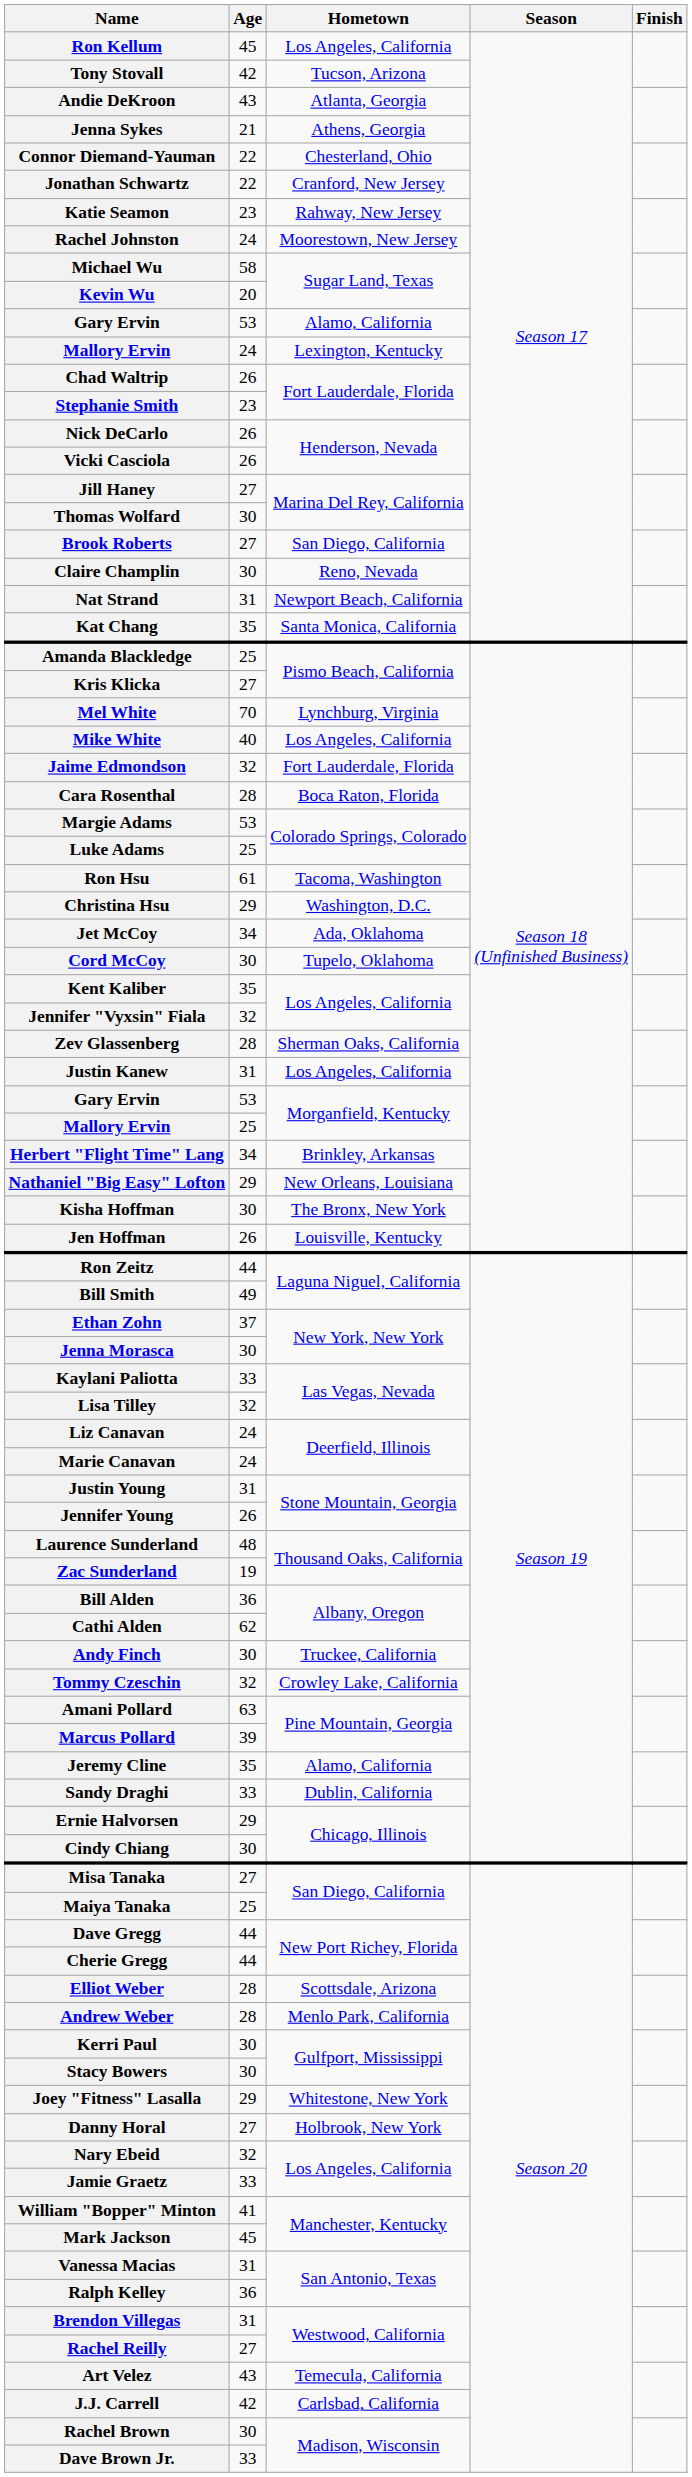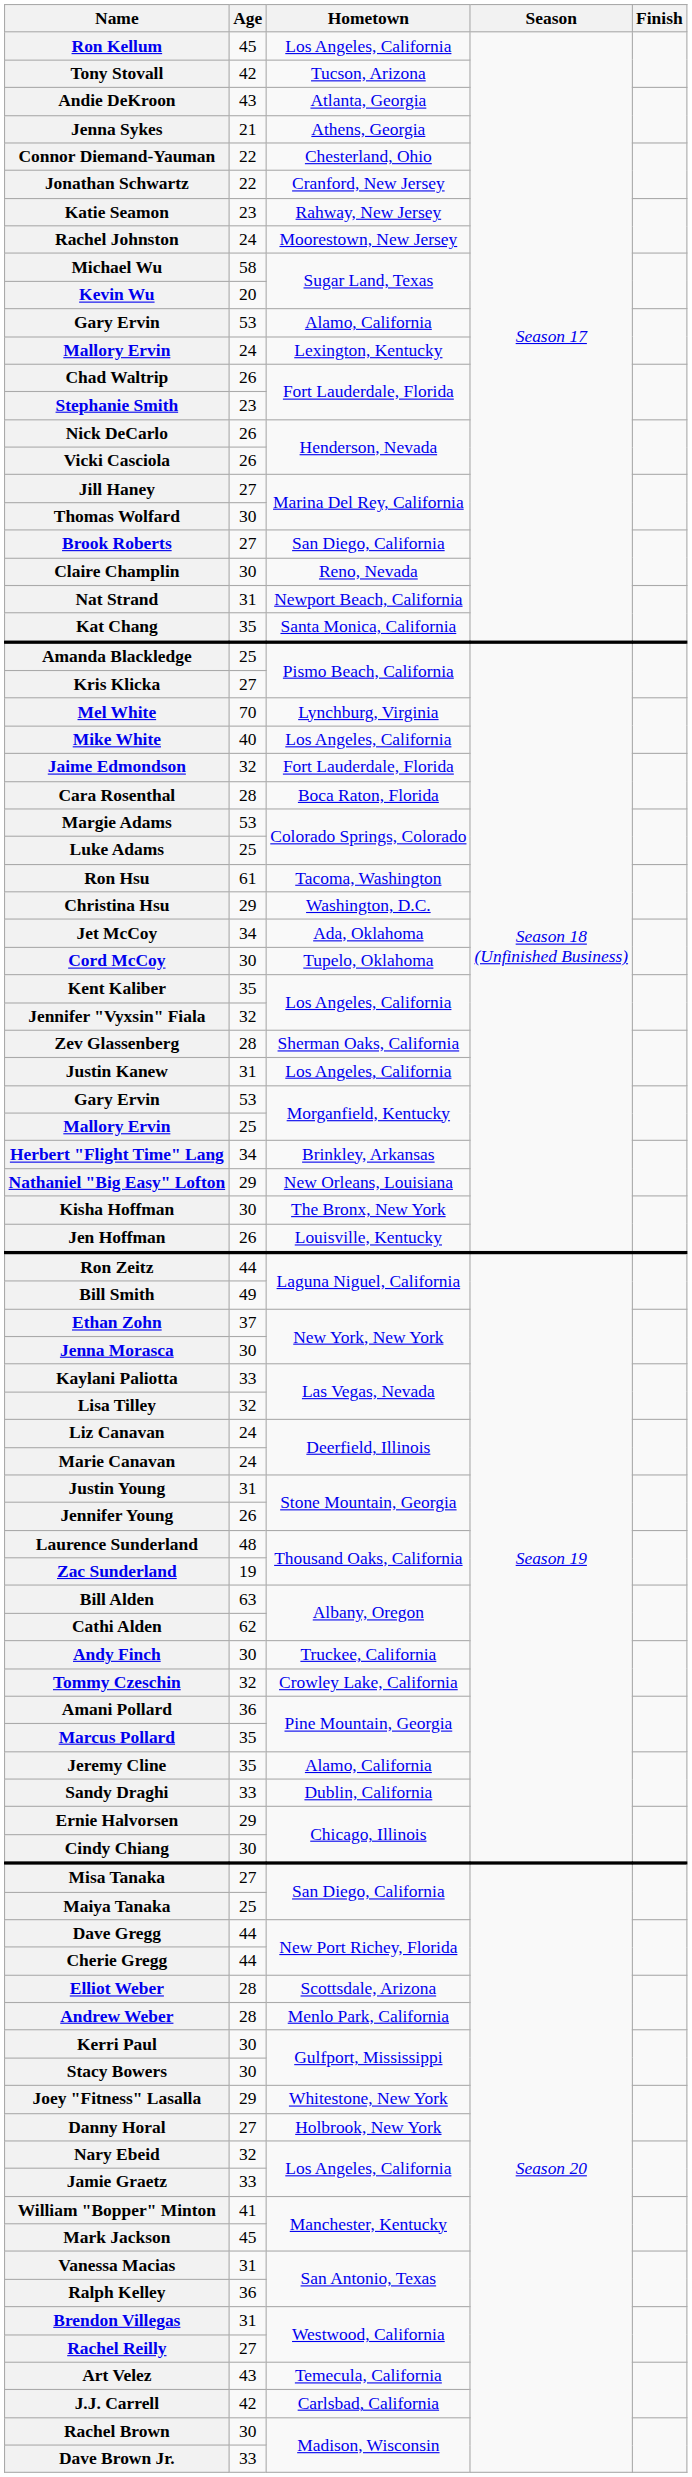 <table class="wikitable sortable" style="text-align:center;">
 <tr>
 <th scope="col">Name</th>
 <th scope="col">Age</th>
 <th scope="col" class=unsortable>Hometown</th>
 <th scope="col" class=unsortable>Season</th>
 <th scope="col">Finish</th>
 </tr>
 <tr>
 <th scope="row"><a href='#'>Ron Kellum</a></th>
 <td>45</td>
 <td><a href='#'>Los Angeles, California</a></td>
 <td rowspan="22"> <a href='#'><em>Season 17</em></a></td>
 <td rowspan="2"></td>
 </tr>
 <tr>
 <th scope="row">Tony Stovall</th>
 <td>42</td>
 <td><a href='#'>Tucson, Arizona</a></td>
 </tr>
 <tr>
 <th scope="row">Andie DeKroon</th>
 <td>43</td>
 <td><a href='#'>Atlanta, Georgia</a></td>
 <td rowspan="2"></td>
 </tr>
 <tr>
 <th scope="row">Jenna Sykes</th>
 <td>21</td>
 <td><a href='#'>Athens, Georgia</a></td>
 </tr>
 <tr>
 <th scope="row">Connor Diemand-Yauman</th>
 <td>22</td>
 <td><a href='#'>Chesterland, Ohio</a></td>
 <td rowspan="2"></td>
 </tr>
 <tr>
 <th scope="row">Jonathan Schwartz</th>
 <td>22</td>
 <td><a href='#'>Cranford, New Jersey</a></td>
 </tr>
 <tr>
 <th scope="row">Katie Seamon</th>
 <td>23</td>
 <td><a href='#'>Rahway, New Jersey</a></td>
 <td rowspan="2"></td>
 </tr>
 <tr>
 <th scope="row">Rachel Johnston</th>
 <td>24</td>
 <td><a href='#'>Moorestown, New Jersey</a></td>
 </tr>
 <tr>
 <th scope="row">Michael Wu</th>
 <td>58</td>
 <td rowspan="2"><a href='#'>Sugar Land, Texas</a></td>
 <td rowspan="2"></td>
 </tr>
 <tr>
 <th scope="row"><a href='#'>Kevin Wu</a></th>
 <td>20</td>
 </tr>
 <tr>
 <th scope="row">Gary Ervin</th>
 <td>53</td>
 <td><a href='#'>Alamo, California</a></td>
 <td rowspan="2"></td>
 </tr>
 <tr>
 <th scope="row"><a href='#'>Mallory Ervin</a></th>
 <td>24</td>
 <td><a href='#'>Lexington, Kentucky</a></td>
 </tr>
 <tr>
 <th scope="row">Chad Waltrip</th>
 <td>26</td>
 <td rowspan="2"><a href='#'>Fort Lauderdale, Florida</a></td>
 <td rowspan="2"></td>
 </tr>
 <tr>
 <th scope="row"><a href='#'>Stephanie Smith</a></th>
 <td>23</td>
 </tr>
 <tr>
 <th scope="row">Nick DeCarlo</th>
 <td>26</td>
 <td rowspan="2"><a href='#'>Henderson, Nevada</a></td>
 <td rowspan="2"></td>
 </tr>
 <tr>
 <th scope="row">Vicki Casciola</th>
 <td>26</td>
 </tr>
 <tr>
 <th scope="row">Jill Haney</th>
 <td>27</td>
 <td rowspan="2"><a href='#'>Marina Del Rey, California</a></td>
 <td rowspan="2"></td>
 </tr>
 <tr>
 <th scope="row">Thomas Wolfard</th>
 <td>30</td>
 </tr>
 <tr>
 <th scope="row"><a href='#'>Brook Roberts</a></th>
 <td>27</td>
 <td><a href='#'>San Diego, California</a></td>
 <td rowspan="2"></td>
 </tr>
 <tr>
 <th scope="row">Claire Champlin</th>
 <td>30</td>
 <td><a href='#'>Reno, Nevada</a></td>
 </tr>
 <tr>
 <th scope="row">Nat Strand</th>
 <td>31</td>
 <td><a href='#'>Newport Beach, California</a></td>
 <td rowspan="2"></td>
 </tr>
 <tr>
 <th scope="row">Kat Chang</th>
 <td>35</td>
 <td><a href='#'>Santa Monica, California</a></td>
 </tr>
 <tr style="border-top:3px solid">
 <th scope="row">Amanda Blackledge</th>
 <td>25</td>
 <td rowspan="2"><a href='#'>Pismo Beach, California</a></td>
 <td rowspan="22"><a href='#'><em>Season 18<br>(Unfinished Business)</em></a></td>
 <td rowspan="2"></td>
 </tr>
 <tr>
 <th scope="row">Kris Klicka</th>
 <td>27</td>
 </tr>
 <tr>
 <th scope="row"><a href='#'>Mel White</a></th>
 <td>70</td>
 <td><a href='#'>Lynchburg, Virginia</a></td>
 <td rowspan="2"></td>
 </tr>
 <tr>
 <th scope="row"><a href='#'>Mike White</a></th>
 <td>40</td>
 <td><a href='#'>Los Angeles, California</a></td>
 </tr>
 <tr>
 <th scope="row"><a href='#'>Jaime Edmondson</a></th>
 <td>32</td>
 <td><a href='#'>Fort Lauderdale, Florida</a></td>
 <td rowspan="2"></td>
 </tr>
 <tr>
 <th scope="row">Cara Rosenthal</th>
 <td>28</td>
 <td><a href='#'>Boca Raton, Florida</a></td>
 </tr>
 <tr>
 <th scope="row">Margie Adams</th>
 <td>53</td>
 <td rowspan="2"><a href='#'>Colorado Springs, Colorado</a></td>
 <td rowspan="2"></td>
 </tr>
 <tr>
 <th scope="row">Luke Adams</th>
 <td>25</td>
 </tr>
 <tr>
 <th scope="row">Ron Hsu</th>
 <td>61</td>
 <td><a href='#'>Tacoma, Washington</a></td>
 <td rowspan="2"></td>
 </tr>
 <tr>
 <th scope="row">Christina Hsu</th>
 <td>29</td>
 <td><a href='#'>Washington, D.C.</a></td>
 </tr>
 <tr>
 <th scope="row">Jet McCoy</th>
 <td>34</td>
 <td><a href='#'>Ada, Oklahoma</a></td>
 <td rowspan="2"></td>
 </tr>
 <tr>
 <th scope="row"><a href='#'>Cord McCoy</a></th>
 <td>30</td>
 <td><a href='#'>Tupelo, Oklahoma</a></td>
 </tr>
 <tr>
 <th scope="row">Kent Kaliber</th>
 <td>35</td>
 <td rowspan="2"><a href='#'>Los Angeles, California</a></td>
 <td rowspan="2"></td>
 </tr>
 <tr>
 <th scope="row">Jennifer "Vyxsin" Fiala</th>
 <td>32</td>
 </tr>
 <tr>
 <th scope="row">Zev Glassenberg</th>
 <td>28</td>
 <td><a href='#'>Sherman Oaks, California</a></td>
 <td rowspan="2"></td>
 </tr>
 <tr>
 <th scope="row">Justin Kanew</th>
 <td>31</td>
 <td><a href='#'>Los Angeles, California</a></td>
 </tr>
 <tr>
 <th scope="row">Gary Ervin</th>
 <td>53</td>
 <td rowspan="2"><a href='#'>Morganfield, Kentucky</a></td>
 <td rowspan="2"></td>
 </tr>
 <tr>
 <th scope="row"><a href='#'>Mallory Ervin</a></th>
 <td>25</td>
 </tr>
 <tr>
 <th scope="row"><a href='#'>Herbert "Flight Time" Lang</a></th>
 <td>34</td>
 <td><a href='#'>Brinkley, Arkansas</a></td>
 <td rowspan="2"></td>
 </tr>
 <tr>
 <th scope="row"><a href='#'>Nathaniel "Big Easy" Lofton</a></th>
 <td>29</td>
 <td><a href='#'>New Orleans, Louisiana</a></td>
 </tr>
 <tr>
 <th scope="row">Kisha Hoffman</th>
 <td>30</td>
 <td><a href='#'>The Bronx, New York</a></td>
 <td rowspan="2"></td>
 </tr>
 <tr>
 <th scope="row">Jen Hoffman</th>
 <td>26</td>
 <td><a href='#'>Louisville, Kentucky</a></td>
 </tr>
 <tr style="border-top:3px solid">
 <th scope="row">Ron Zeitz</th>
 <td>44</td>
 <td rowspan="2"><a href='#'>Laguna Niguel, California</a></td>
 <td rowspan="22"><a href='#'><em>Season 19</em></a></td>
 <td rowspan="2"></td>
 </tr>
 <tr>
 <th scope="row">Bill Smith</th>
 <td>49</td>
 </tr>
 <tr>
 <th scope="row"><a href='#'>Ethan Zohn</a></th>
 <td>37</td>
 <td rowspan="2"><a href='#'>New York, New York</a></td>
 <td rowspan="2"></td>
 </tr>
 <tr>
 <th scope="row"><a href='#'>Jenna Morasca</a></th>
 <td>30</td>
 </tr>
 <tr>
 <th scope="row">Kaylani Paliotta</th>
 <td>33</td>
 <td rowspan="2"><a href='#'>Las Vegas, Nevada</a></td>
 <td rowspan="2"></td>
 </tr>
 <tr>
 <th scope="row">Lisa Tilley</th>
 <td>32</td>
 </tr>
 <tr>
 <th scope="row">Liz Canavan</th>
 <td>24</td>
 <td rowspan="2"><a href='#'>Deerfield, Illinois</a></td>
 <td rowspan="2"></td>
 </tr>
 <tr>
 <th scope="row">Marie Canavan</th>
 <td>24</td>
 </tr>
 <tr>
 <th scope="row">Justin Young</th>
 <td>31</td>
 <td rowspan="2"><a href='#'>Stone Mountain, Georgia</a></td>
 <td rowspan="2"></td>
 </tr>
 <tr>
 <th scope="row">Jennifer Young</th>
 <td>26</td>
 </tr>
 <tr>
 <th scope="row">Laurence Sunderland</th>
 <td>48</td>
 <td rowspan="2"><a href='#'>Thousand Oaks, California</a></td>
 <td rowspan="2"></td>
 </tr>
 <tr>
 <th scope="row"><a href='#'>Zac Sunderland</a></th>
 <td>19</td>
 </tr>
 <tr>
 <th scope="row">Bill Alden</th>
-<td>36</td>
+<td>63</td>
 <td rowspan="2"><a href='#'>Albany, Oregon</a></td>
 <td rowspan="2"></td>
 </tr>
 <tr>
 <th scope="row">Cathi Alden</th>
 <td>62</td>
 </tr>
 <tr>
 <th scope="row"><a href='#'>Andy Finch</a></th>
 <td>30</td>
 <td><a href='#'>Truckee, California</a></td>
 <td rowspan="2"></td>
 </tr>
 <tr>
 <th scope="row"><a href='#'>Tommy Czeschin</a></th>
 <td>32</td>
 <td><a href='#'>Crowley Lake, California</a></td>
 </tr>
 <tr>
 <th scope="row">Amani Pollard</th>
-<td>63</td>
+<td>36</td>
 <td rowspan="2"><a href='#'>Pine Mountain, Georgia</a></td>
 <td rowspan="2"></td>
 </tr>
 <tr>
 <th scope="row"><a href='#'>Marcus Pollard</a></th>
-<td>39</td>
+<td>35</td>
 </tr>
 <tr>
 <th scope="row">Jeremy Cline</th>
 <td>35</td>
 <td><a href='#'>Alamo, California</a></td>
 <td rowspan="2"></td>
 </tr>
 <tr>
 <th scope="row">Sandy Draghi</th>
 <td>33</td>
 <td><a href='#'>Dublin, California</a></td>
 </tr>
 <tr>
 <th scope="row">Ernie Halvorsen</th>
 <td>29</td>
 <td rowspan="2"><a href='#'>Chicago, Illinois</a></td>
 <td rowspan="2"></td>
 </tr>
 <tr>
 <th scope="row">Cindy Chiang</th>
 <td>30</td>
 </tr>
 <tr style="border-top:3px solid">
 <th scope="row">Misa Tanaka</th>
 <td>27</td>
 <td rowspan="2"><a href='#'>San Diego, California</a></td>
 <td rowspan="22"><a href='#'><em>Season 20</em></a></td>
 <td rowspan="2"></td>
 </tr>
 <tr>
 <th scope="row">Maiya Tanaka</th>
 <td>25</td>
 </tr>
 <tr>
 <th scope="row">Dave Gregg</th>
 <td>44</td>
 <td rowspan="2"><a href='#'>New Port Richey, Florida</a></td>
 <td rowspan="2"></td>
 </tr>
 <tr>
 <th scope="row">Cherie Gregg</th>
 <td>44</td>
 </tr>
 <tr>
 <th scope="row"><a href='#'>Elliot Weber</a></th>
 <td>28</td>
 <td><a href='#'>Scottsdale, Arizona</a></td>
 <td rowspan="2"></td>
 </tr>
 <tr>
 <th scope="row"><a href='#'>Andrew Weber</a></th>
 <td>28</td>
 <td><a href='#'>Menlo Park, California</a></td>
 </tr>
 <tr>
 <th scope="row">Kerri Paul</th>
 <td>30</td>
 <td rowspan="2"><a href='#'>Gulfport, Mississippi</a></td>
 <td rowspan="2"></td>
 </tr>
 <tr>
 <th scope="row">Stacy Bowers</th>
 <td>30</td>
 </tr>
 <tr>
 <th scope="row">Joey "Fitness" Lasalla</th>
 <td>29</td>
 <td><a href='#'>Whitestone, New York</a></td>
 <td rowspan="2"></td>
 </tr>
 <tr>
 <th scope="row">Danny Horal</th>
 <td>27</td>
 <td><a href='#'>Holbrook, New York</a></td>
 </tr>
 <tr>
 <th scope="row">Nary Ebeid</th>
 <td>32</td>
 <td rowspan="2"><a href='#'>Los Angeles, California</a></td>
 <td rowspan="2"></td>
 </tr>
 <tr>
 <th scope="row">Jamie Graetz</th>
 <td>33</td>
 </tr>
 <tr>
 <th scope="row">William "Bopper" Minton</th>
 <td>41</td>
 <td rowspan="2"><a href='#'>Manchester, Kentucky</a></td>
 <td rowspan="2"></td>
 </tr>
 <tr>
 <th scope="row">Mark Jackson</th>
 <td>45</td>
 </tr>
 <tr>
 <th scope="row">Vanessa Macias</th>
 <td>31</td>
 <td rowspan="2"><a href='#'>San Antonio, Texas</a></td>
 <td rowspan="2"></td>
 </tr>
 <tr>
 <th scope="row">Ralph Kelley</th>
 <td>36</td>
 </tr>
 <tr>
 <th scope="row"><a href='#'>Brendon Villegas</a></th>
 <td>31</td>
 <td rowspan="2"><a href='#'>Westwood, California</a></td>
 <td rowspan="2"></td>
 </tr>
 <tr>
 <th scope="row"><a href='#'>Rachel Reilly</a></th>
 <td>27</td>
 </tr>
 <tr>
 <th scope="row">Art Velez</th>
 <td>43</td>
 <td><a href='#'>Temecula, California</a></td>
 <td rowspan="2"></td>
 </tr>
 <tr>
 <th scope="row">J.J. Carrell</th>
 <td>42</td>
 <td><a href='#'>Carlsbad, California</a></td>
 </tr>
 <tr>
 <th scope="row">Rachel Brown</th>
 <td>30</td>
 <td rowspan="2"><a href='#'>Madison, Wisconsin</a></td>
 <td rowspan="2"></td>
 </tr>
 <tr>
 <th scope="row">Dave Brown Jr.</th>
 <td>33</td>
 </tr>
 </table>
